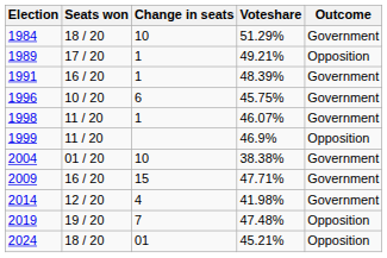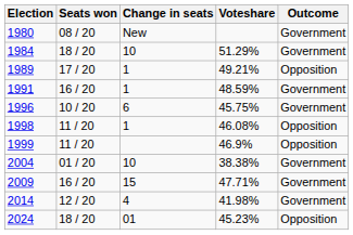 <table class="wikitable sortable">
 <tr>
 <th>Election</th>
 <th>Seats won</th>
 <th>Change in seats</th>
 <th>Voteshare</th>
 <th>Outcome</th>
+</tr>
+<tr>
+<td><a href='#'>1980</a></td>
+<td>08 / 20</td>
+<td>New</td>
+<td></td>
+<td>Government</td>
 </tr>
 <tr>
 <td><a href='#'>1984</a></td>
 <td>18 / 20</td>
 <td> 10</td>
 <td>51.29%</td>
 <td>Government</td>
 </tr>
 <tr>
 <td><a href='#'>1989</a></td>
 <td>17 / 20</td>
 <td> 1</td>
 <td>49.21%</td>
 <td>Opposition</td>
 </tr>
 <tr>
 <td><a href='#'>1991</a></td>
 <td>16 / 20</td>
 <td> 1</td>
-<td>48.39%</td>
+<td>48.59%</td>
 <td>Government</td>
 </tr>
 <tr>
 <td><a href='#'>1996</a></td>
 <td>10 / 20</td>
 <td> 6</td>
 <td>45.75%</td>
 <td>Government</td>
 </tr>
 <tr>
 <td><a href='#'>1998</a></td>
 <td>11 / 20</td>
 <td> 1</td>
-<td>46.07%</td>
-<td>Government</td>
+<td>46.08%</td>
+<td>Opposition</td>
 </tr>
 <tr>
 <td><a href='#'>1999</a></td>
 <td>11 / 20</td>
 <td></td>
 <td>46.9%</td>
 <td>Opposition</td>
 </tr>
 <tr>
 <td><a href='#'>2004</a></td>
 <td>01 / 20</td>
 <td> 10</td>
 <td>38.38%</td>
 <td>Government</td>
 </tr>
 <tr>
 <td><a href='#'>2009</a></td>
 <td>16 / 20</td>
 <td> 15</td>
 <td>47.71%</td>
 <td>Government</td>
 </tr>
 <tr>
 <td><a href='#'>2014</a></td>
 <td>12 / 20</td>
 <td> 4</td>
 <td>41.98%</td>
 <td>Government</td>
 </tr>
 <tr>
-<td><a href='#'>2019</a></td>
-<td>19 / 20</td>
-<td> 7</td>
-<td>47.48%</td>
-<td>Opposition</td>
-</tr>
-<tr>
 <td><a href='#'>2024</a></td>
 <td>18 / 20</td>
 <td> 01</td>
-<td>45.21%</td>
+<td>45.23%</td>
 <td>Opposition</td>
 </tr>
 </table>
